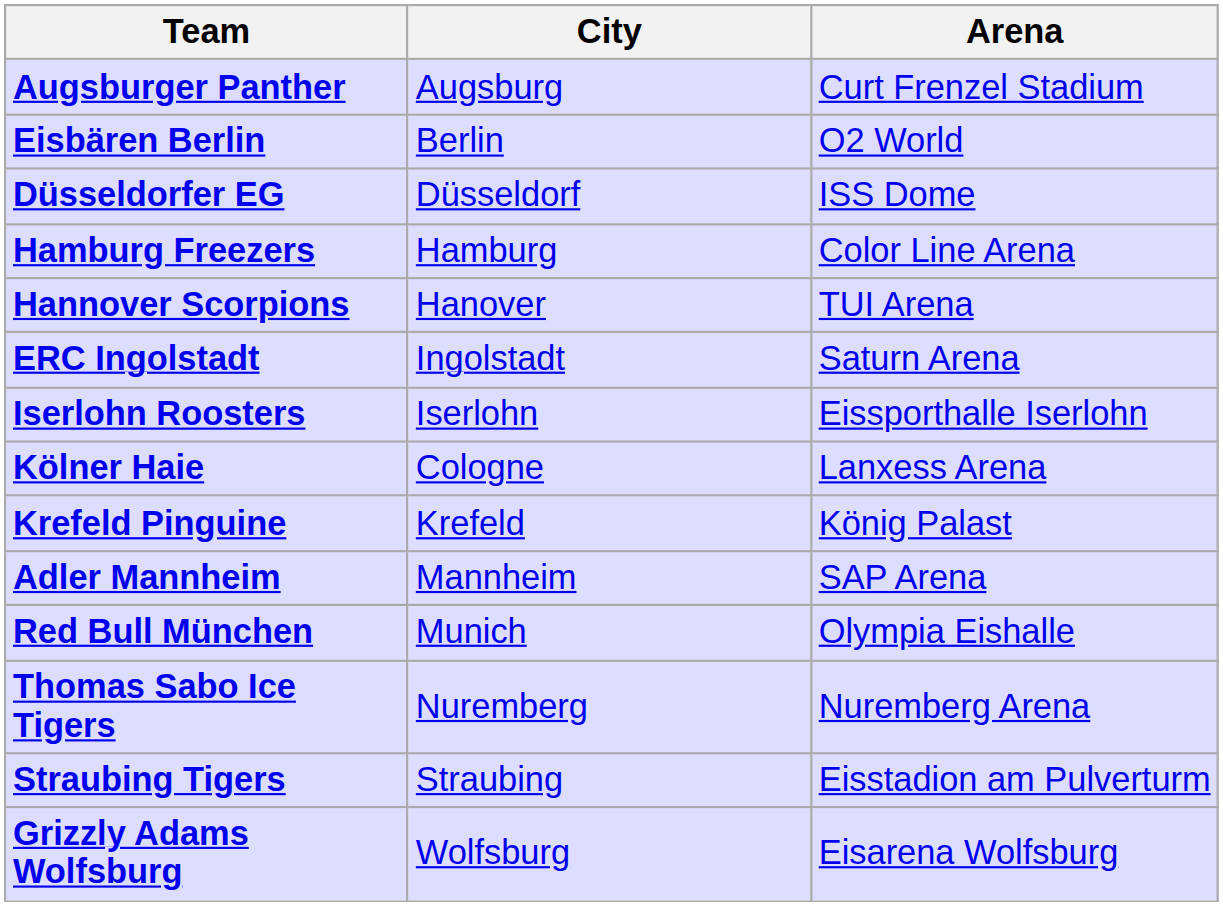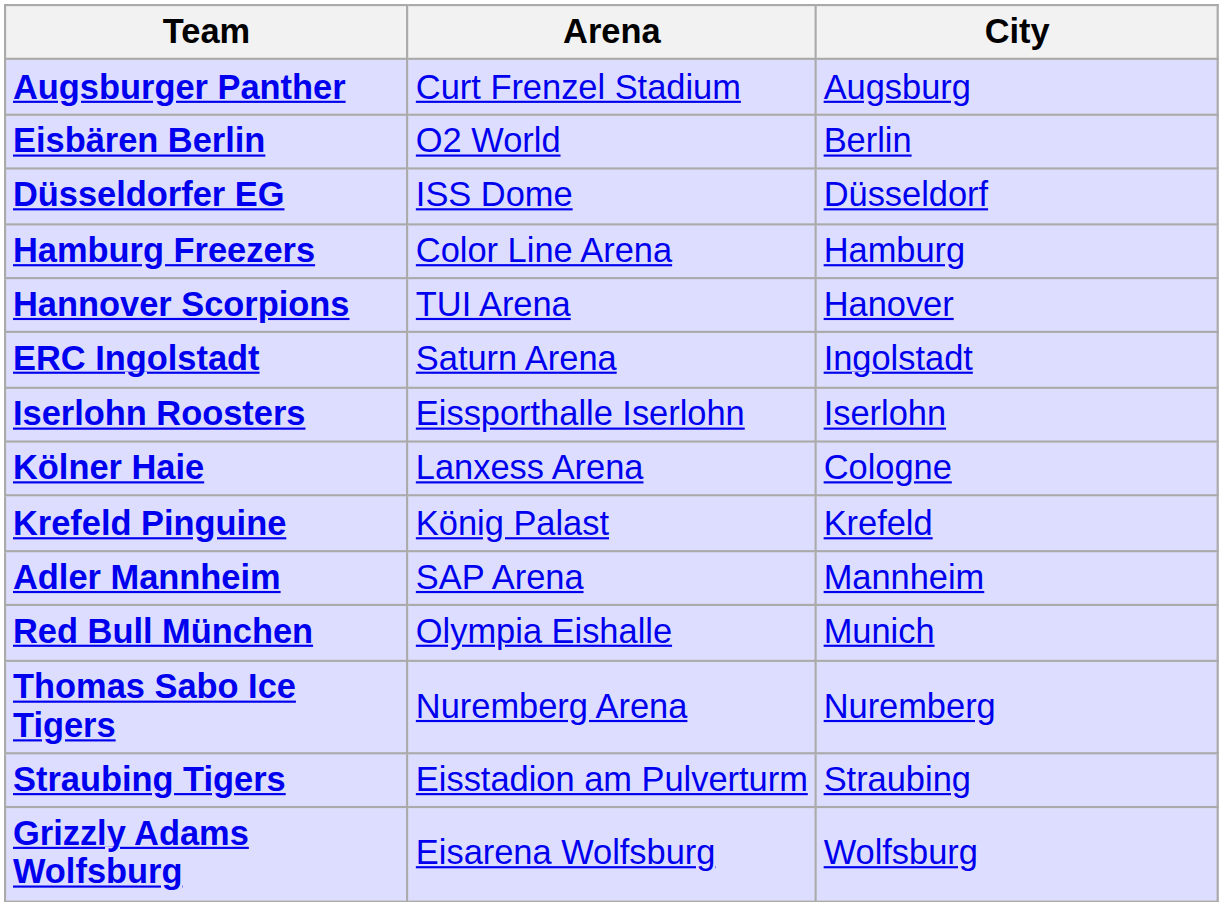 <table class="wikitable">
 <tr>
 <th width="180">Team</th>
+<th>Arena</th>
 <th width="180">City</th>
-<th>Arena</th>
 </tr>
 <tr style="background-color:#DDDDFF">
 <td><strong><a href='#'>Augsburger Panther</a></strong></td>
+<td><a href='#'>Curt Frenzel Stadium</a></td>
 <td><a href='#'>Augsburg</a></td>
-<td><a href='#'>Curt Frenzel Stadium</a></td>
 </tr>
 <tr style="background-color:#DDDDFF">
 <td><strong><a href='#'>Eisbären Berlin</a></strong></td>
+<td><a href='#'>O2 World</a></td>
 <td><a href='#'>Berlin</a></td>
-<td><a href='#'>O2 World</a></td>
 </tr>
 <tr style="background-color:#DDDDFF">
 <td><strong><a href='#'>Düsseldorfer EG</a></strong></td>
+<td><a href='#'>ISS Dome</a></td>
 <td><a href='#'>Düsseldorf</a></td>
-<td><a href='#'>ISS Dome</a></td>
 </tr>
 <tr style="background-color:#DDDDFF">
 <td><strong><a href='#'>Hamburg Freezers</a></strong></td>
+<td><a href='#'>Color Line Arena</a></td>
 <td><a href='#'>Hamburg</a></td>
-<td><a href='#'>Color Line Arena</a></td>
 </tr>
 <tr style="background-color:#DDDDFF">
 <td><strong><a href='#'>Hannover Scorpions</a></strong></td>
+<td><a href='#'>TUI Arena</a></td>
 <td><a href='#'>Hanover</a></td>
-<td><a href='#'>TUI Arena</a></td>
 </tr>
 <tr style="background-color:#DDDDFF">
 <td><strong><a href='#'>ERC Ingolstadt</a></strong></td>
+<td><a href='#'>Saturn Arena</a></td>
 <td><a href='#'>Ingolstadt</a></td>
-<td><a href='#'>Saturn Arena</a></td>
 </tr>
 <tr style="background-color:#DDDDFF">
 <td><strong><a href='#'>Iserlohn Roosters</a></strong></td>
+<td><a href='#'>Eissporthalle Iserlohn</a></td>
 <td><a href='#'>Iserlohn</a></td>
-<td><a href='#'>Eissporthalle Iserlohn</a></td>
 </tr>
 <tr style="background-color:#DDDDFF">
 <td><strong><a href='#'>Kölner Haie</a></strong></td>
+<td><a href='#'>Lanxess Arena</a></td>
 <td><a href='#'>Cologne</a></td>
-<td><a href='#'>Lanxess Arena</a></td>
 </tr>
 <tr style="background-color:#DDDDFF">
 <td><strong><a href='#'>Krefeld Pinguine</a></strong></td>
+<td><a href='#'>König Palast</a></td>
 <td><a href='#'>Krefeld</a></td>
-<td><a href='#'>König Palast</a></td>
 </tr>
 <tr style="background-color:#DDDDFF">
 <td><strong><a href='#'>Adler Mannheim</a></strong></td>
+<td><a href='#'>SAP Arena</a></td>
 <td><a href='#'>Mannheim</a></td>
-<td><a href='#'>SAP Arena</a></td>
 </tr>
 <tr style="background-color:#DDDDFF">
 <td><strong><a href='#'>Red Bull München</a></strong></td>
+<td><a href='#'>Olympia Eishalle</a></td>
 <td><a href='#'>Munich</a></td>
-<td><a href='#'>Olympia Eishalle</a></td>
 </tr>
 <tr style="background-color:#DDDDFF">
 <td><strong><a href='#'>Thomas Sabo Ice Tigers</a></strong></td>
+<td><a href='#'>Nuremberg Arena</a></td>
 <td><a href='#'>Nuremberg</a></td>
-<td><a href='#'>Nuremberg Arena</a></td>
 </tr>
 <tr style="background-color:#DDDDFF">
 <td><strong><a href='#'>Straubing Tigers</a></strong></td>
+<td><a href='#'>Eisstadion am Pulverturm</a></td>
 <td><a href='#'>Straubing</a></td>
-<td><a href='#'>Eisstadion am Pulverturm</a></td>
 </tr>
 <tr style="background-color:#DDDDFF">
 <td><strong><a href='#'>Grizzly Adams Wolfsburg</a></strong></td>
+<td><a href='#'>Eisarena Wolfsburg</a></td>
 <td><a href='#'>Wolfsburg</a></td>
-<td><a href='#'>Eisarena Wolfsburg</a></td>
 </tr>
 </table>
